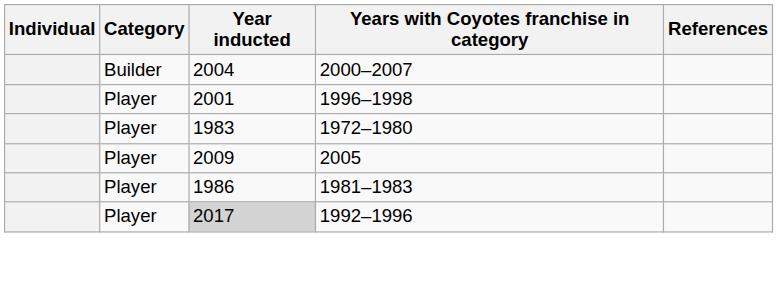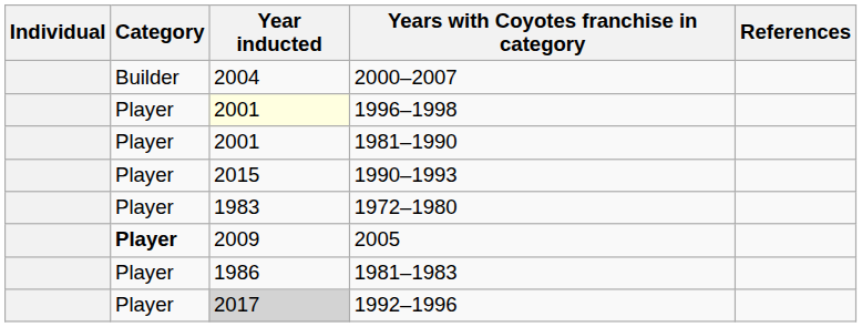 <table class="wikitable sortable" width="75%">
 <tr>
 <th scope="col">Individual</th>
 <th scope="col">Category</th>
 <th scope="col">Year inducted</th>
 <th scope="col">Years with Coyotes franchise in category</th>
 <th scope="col" class="unsortable">References</th>
 </tr>
 <tr>
 <th scope="row"></th>
 <td>Builder</td>
 <td>2004</td>
 <td>2000–2007</td>
 <td></td>
 </tr>
 <tr>
 <th scope="row"></th>
 <td>Player</td>
+<td style="background: lightyellow;">2001</td>
+<td>1996–1998</td>
+<td></td>
+</tr>
+<tr>
+<th scope="row"></th>
+<td>Player</td>
 <td>2001</td>
-<td>1996–1998</td>
+<td>1981–1990</td>
+<td></td>
+</tr>
+<tr>
+<th scope="row"></th>
+<td>Player</td>
+<td>2015</td>
+<td>1990–1993</td>
 <td></td>
 </tr>
 <tr>
 <th scope="row"></th>
 <td>Player</td>
 <td>1983</td>
 <td>1972–1980</td>
 <td></td>
 </tr>
 <tr>
 <th scope="row"></th>
-<td>Player</td>
+<td><strong>Player</strong></td>
 <td>2009</td>
 <td>2005</td>
 <td></td>
 </tr>
 <tr>
 <th scope="row"></th>
 <td>Player</td>
 <td>1986</td>
 <td>1981–1983</td>
 <td></td>
 </tr>
 <tr>
 <th scope="row"></th>
 <td>Player</td>
 <td style="background: lightgrey;">2017</td>
 <td>1992–1996</td>
 <td></td>
 </tr>
 </table>
